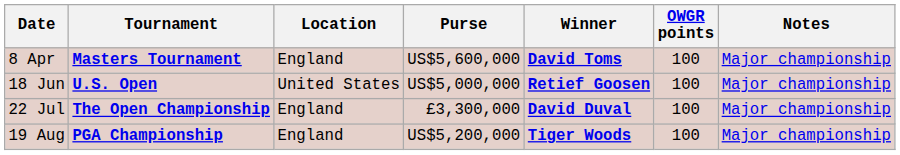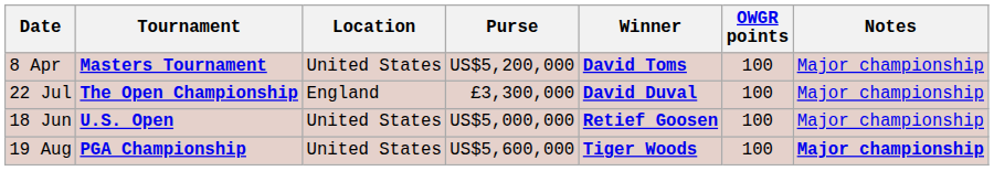 <table class="wikitable" style="font-size:95%">
 <tr>
 <th>Date</th>
 <th>Tournament</th>
 <th>Location</th>
 <th>Purse</th>
 <th>Winner</th>
 <th><a href='#'>OWGR</a><br>points</th>
 <th>Notes</th>
 </tr>
 <tr style="background:#e5d1cb;">
 <td>8 Apr</td>
 <td><strong><a href='#'>Masters Tournament</a></strong></td>
+<td>United States</td>
+<td align=right>US$5,200,000</td>
+<td> <strong><a href='#'>David Toms</a></strong></td>
+<td align=center>100</td>
+<td><a href='#'>Major championship</a></td>
+</tr>
+<tr style="background:#e5d1cb;">
+<td>22 Jul</td>
+<td><strong><a href='#'>The Open Championship</a></strong></td>
 <td>England</td>
-<td align=right>US$5,600,000</td>
-<td> <strong><a href='#'>David Toms</a></strong></td>
+<td align=right>£3,300,000</td>
+<td> <strong><a href='#'>David Duval</a></strong></td>
 <td align=center>100</td>
 <td><a href='#'>Major championship</a></td>
 </tr>
 <tr style="background:#e5d1cb;">
 <td>18 Jun</td>
 <td><strong><a href='#'>U.S. Open</a></strong></td>
 <td>United States</td>
 <td align=right>US$5,000,000</td>
 <td> <strong><a href='#'>Retief Goosen</a></strong></td>
 <td align=center>100</td>
 <td><a href='#'>Major championship</a></td>
 </tr>
 <tr style="background:#e5d1cb;">
-<td>22 Jul</td>
-<td><strong><a href='#'>The Open Championship</a></strong></td>
-<td>England</td>
-<td align=right>£3,300,000</td>
-<td> <strong><a href='#'>David Duval</a></strong></td>
-<td align=center>100</td>
-<td><a href='#'>Major championship</a></td>
-</tr>
-<tr style="background:#e5d1cb;">
 <td>19 Aug</td>
 <td><strong><a href='#'>PGA Championship</a></strong></td>
-<td>England</td>
-<td align=right>US$5,200,000</td>
+<td>United States</td>
+<td align=right>US$5,600,000</td>
 <td> <strong><a href='#'>Tiger Woods</a></strong></td>
 <td align=center>100</td>
-<td><a href='#'>Major championship</a></td>
+<td><strong><a href='#'>Major championship</a></strong></td>
 </tr>
 </table>
